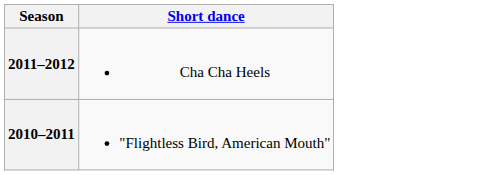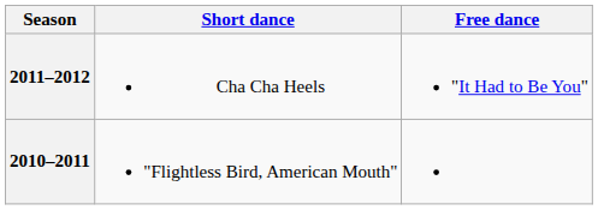 <table class=wikitable style=text-align:center>
 <tr>
 <th>Season</th>
 <th><a href='#'>Short dance</a></th>
+<th><a href='#'>Free dance</a></th>
 </tr>
 <tr>
 <th>2011–2012 <br> </th>
 <td><br><ul><li>Cha Cha Heels</li></ul></td>
+<td><br><ul><li>"<a href='#'>It Had to Be You</a>" <br></li></ul></td>
 </tr>
 <tr>
 <th>2010–2011 <br> </th>
 <td><br><ul><li> "Flightless Bird, American Mouth" <br></li></ul></td>
+<td><br><ul><li></li></ul></td>
 </tr>
 </table>
